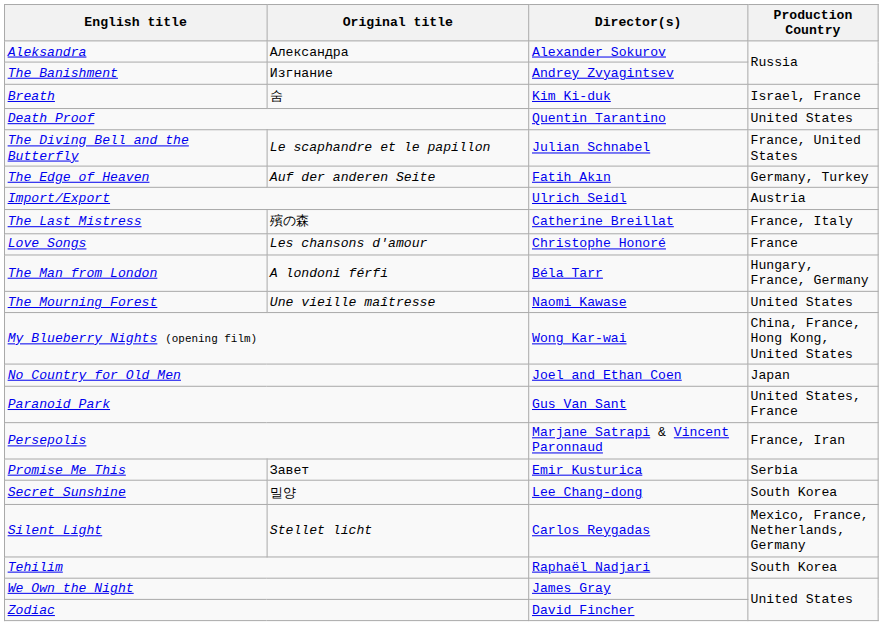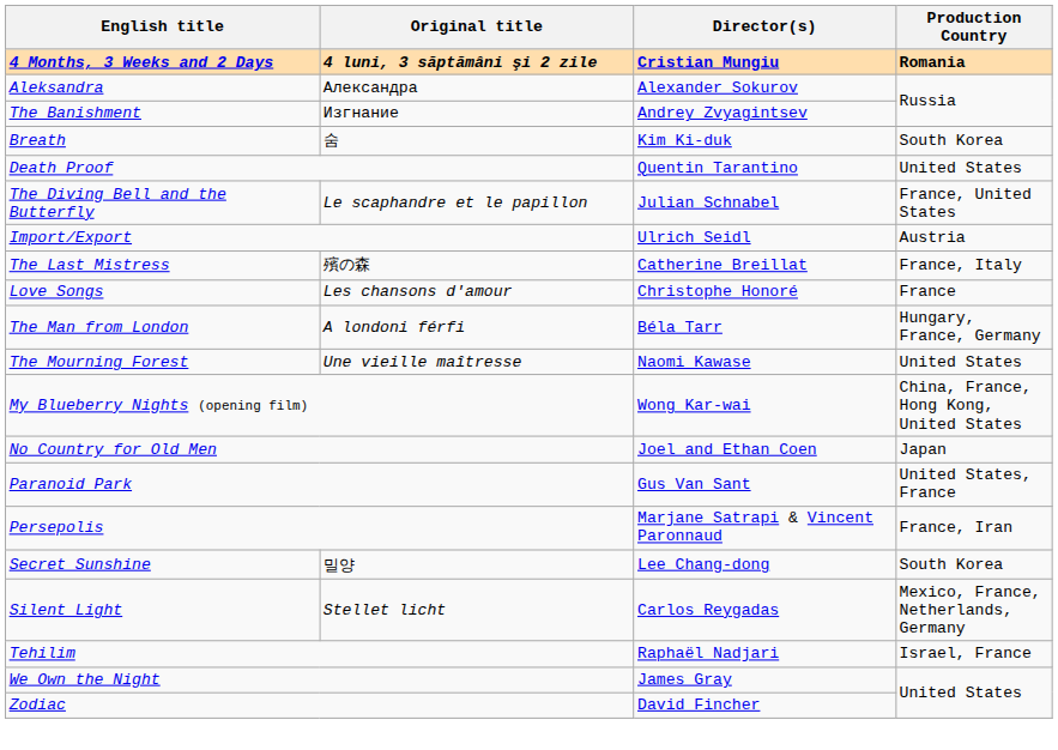 <table class="wikitable" width="98%" cellpadding="5">
 <tr>
 <th width="30%">English title</th>
 <th width="30%">Original title</th>
 <th width="25%">Director(s)</th>
 <th width="15%">Production Country</th>
+</tr>
+<tr style="background:#FFDEAD">
+<td><strong><em><a href='#'>4 Months, 3 Weeks and 2 Days</a></em></strong></td>
+<td><strong><em>4 luni, 3 săptămâni şi 2 zile</em></strong></td>
+<td data-sort-value="Mungiu"><strong><a href='#'>Cristian Mungiu</a></strong></td>
+<td><strong>Romania</strong></td>
 </tr>
 <tr>
 <td><em><a href='#'>Aleksandra</a></em></td>
 <td>Александра</td>
 <td data-sort-value="Sokurov"><a href='#'>Alexander Sokurov</a></td>
 <td rowspan="2">Russia</td>
 </tr>
 <tr>
 <td data-sort-value="Banishment"><em><a href='#'>The Banishment</a></em></td>
 <td data-sort-value="Izgnanie">Изгнание</td>
 <td data-sort-value="Zvyagintsev"><a href='#'>Andrey Zvyagintsev</a></td>
 </tr>
 <tr>
 <td><em><a href='#'>Breath</a></em></td>
 <td data-sort-value="Soom">숨</td>
 <td data-sort-value="Ki-duk"><a href='#'>Kim Ki-duk</a></td>
-<td>Israel, France</td>
+<td>South Korea</td>
 </tr>
 <tr>
 <td colspan="2"><em><a href='#'>Death Proof</a></em></td>
 <td data-sort-value="Tarantino"><a href='#'>Quentin Tarantino</a></td>
 <td>United States</td>
 </tr>
 <tr>
 <td data-sort-value="Diving Bell"><em><a href='#'>The Diving Bell and the Butterfly</a></em></td>
 <td data-sort-value="scaphandre"><em>Le scaphandre et le papillon</em></td>
 <td data-sort-value="Schnabel"><a href='#'>Julian Schnabel</a></td>
 <td>France, United States</td>
-</tr>
-<tr>
-<td data-sort-value="Edge of"><em><a href='#'>The Edge of Heaven</a></em></td>
-<td><em>Auf der anderen Seite</em></td>
-<td data-sort-value="Akın"><a href='#'>Fatih Akın</a></td>
-<td>Germany, Turkey</td>
 </tr>
 <tr>
 <td colspan="2"><em><a href='#'>Import/Export</a></em></td>
 <td data-sort-value="Seidl"><a href='#'>Ulrich Seidl</a></td>
 <td>Austria</td>
 </tr>
 <tr>
 <td data-sort-value="Last Mistress"><em><a href='#'>The Last Mistress</a></em></td>
 <td data-sort-value="Mogari">殯の森</td>
 <td data-sort-value="Breillat"><a href='#'>Catherine Breillat</a></td>
 <td>France, Italy</td>
 </tr>
 <tr>
 <td><em><a href='#'>Love Songs</a></em></td>
 <td data-sort-value="chansons"><em>Les chansons d'amour</em></td>
 <td data-sort-value="Honoré"><a href='#'>Christophe Honoré</a></td>
 <td>France</td>
 </tr>
 <tr>
 <td data-sort-value="Man from London"><em><a href='#'>The Man from London</a></em></td>
 <td data-sort-value="londoni"><em>A londoni férfi</em></td>
 <td data-sort-value="Tarr"><a href='#'>Béla Tarr</a></td>
 <td>Hungary, France, Germany</td>
 </tr>
 <tr>
 <td><em><a href='#'>The Mourning Forest</a></em></td>
 <td data-sort-value="vieille"><em>Une vieille maîtresse</em></td>
 <td data-sort-value="Kawase"><a href='#'>Naomi Kawase</a></td>
 <td>United States</td>
 </tr>
 <tr>
 <td colspan="2"><em><a href='#'>My Blueberry Nights</a></em> <small>(opening film)</small></td>
 <td data-sort-value="Kar-wai"><a href='#'>Wong Kar-wai</a></td>
 <td>China, France, Hong Kong, United States</td>
 </tr>
 <tr>
 <td colspan="2"><em><a href='#'>No Country for Old Men</a></em></td>
 <td data-sort-value="Coen"><a href='#'>Joel and Ethan Coen</a></td>
 <td>Japan</td>
 </tr>
 <tr>
 <td colspan="2"><em><a href='#'>Paranoid Park</a></em></td>
 <td data-sort-value="Van Sant"><a href='#'>Gus Van Sant</a></td>
 <td>United States, France</td>
 </tr>
 <tr>
 <td colspan="2"><em><a href='#'>Persepolis</a></em></td>
 <td data-sort-value="Satrapi"><a href='#'>Marjane Satrapi</a> & <a href='#'>Vincent Paronnaud</a></td>
 <td>France, Iran</td>
 </tr>
 <tr>
-<td><em><a href='#'>Promise Me This</a></em></td>
-<td>Завет</td>
-<td data-sort-value="Kusturica"><a href='#'>Emir Kusturica</a></td>
-<td>Serbia</td>
-</tr>
-<tr>
 <td><em><a href='#'>Secret Sunshine</a></em></td>
 <td data-sort-value="Milyang">밀양</td>
 <td data-sort-value="Chang-dong"><a href='#'>Lee Chang-dong</a></td>
 <td>South Korea</td>
 </tr>
 <tr>
 <td><em><a href='#'>Silent Light</a></em></td>
 <td><em>Stellet licht</em></td>
 <td data-sort-value="Reygadas"><a href='#'>Carlos Reygadas</a></td>
 <td>Mexico, France, Netherlands, Germany</td>
 </tr>
 <tr>
 <td colspan="2"><em><a href='#'>Tehilim</a></em></td>
 <td data-sort-value="Nadjari"><a href='#'>Raphaël Nadjari</a></td>
-<td>South Korea</td>
+<td>Israel, France</td>
 </tr>
 <tr>
 <td colspan="2"><em><a href='#'>We Own the Night</a></em></td>
 <td data-sort-value="Gray"><a href='#'>James Gray</a></td>
 <td rowspan="2">United States</td>
 </tr>
 <tr>
 <td colspan="2"><em><a href='#'>Zodiac</a></em></td>
 <td data-sort-value="Fincher"><a href='#'>David Fincher</a></td>
 </tr>
 </table>
